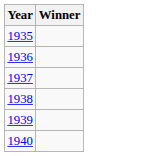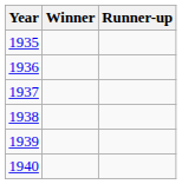 <table class="wikitable floatright" style="font-size:95%">
 <tr>
 <th>Year</th>
 <th>Winner</th>
+<th>Runner-up</th>
 </tr>
 <tr>
 <td><a href='#'>1935</a></td>
+<td></td>
 <td></td>
 </tr>
 <tr>
 <td><a href='#'>1936</a></td>
 <td></td>
+<td></td>
 </tr>
 <tr>
 <td><a href='#'>1937</a></td>
+<td></td>
 <td></td>
 </tr>
 <tr>
 <td><a href='#'>1938</a></td>
 <td></td>
+<td></td>
 </tr>
 <tr>
 <td><a href='#'>1939</a></td>
+<td></td>
 <td></td>
 </tr>
 <tr>
 <td><a href='#'>1940</a></td>
 <td></td>
+<td></td>
 </tr>
 </table>
